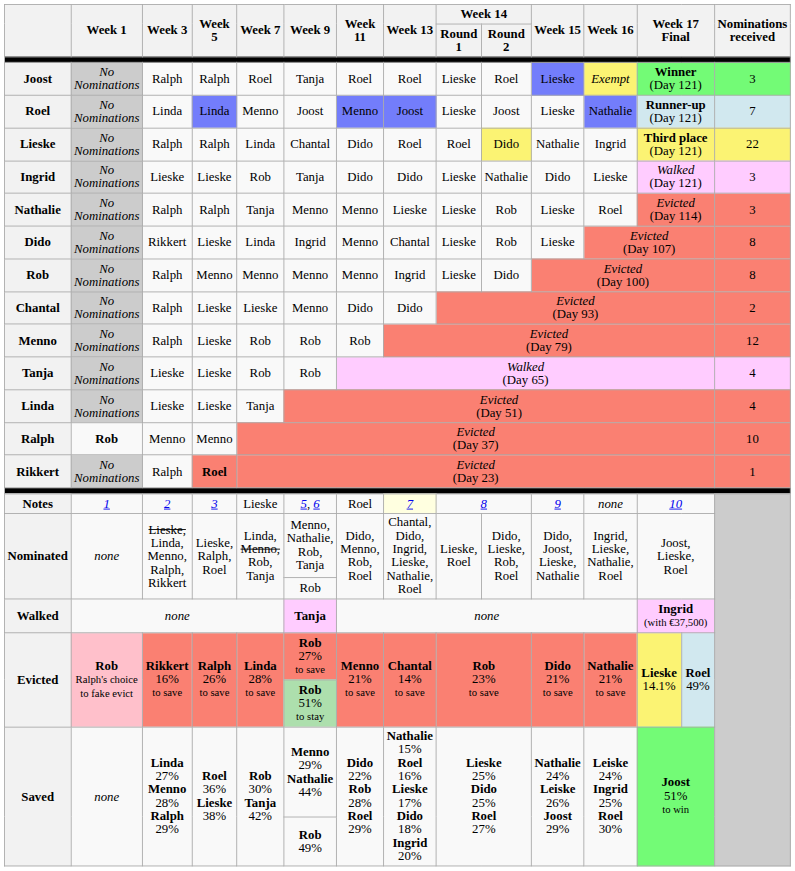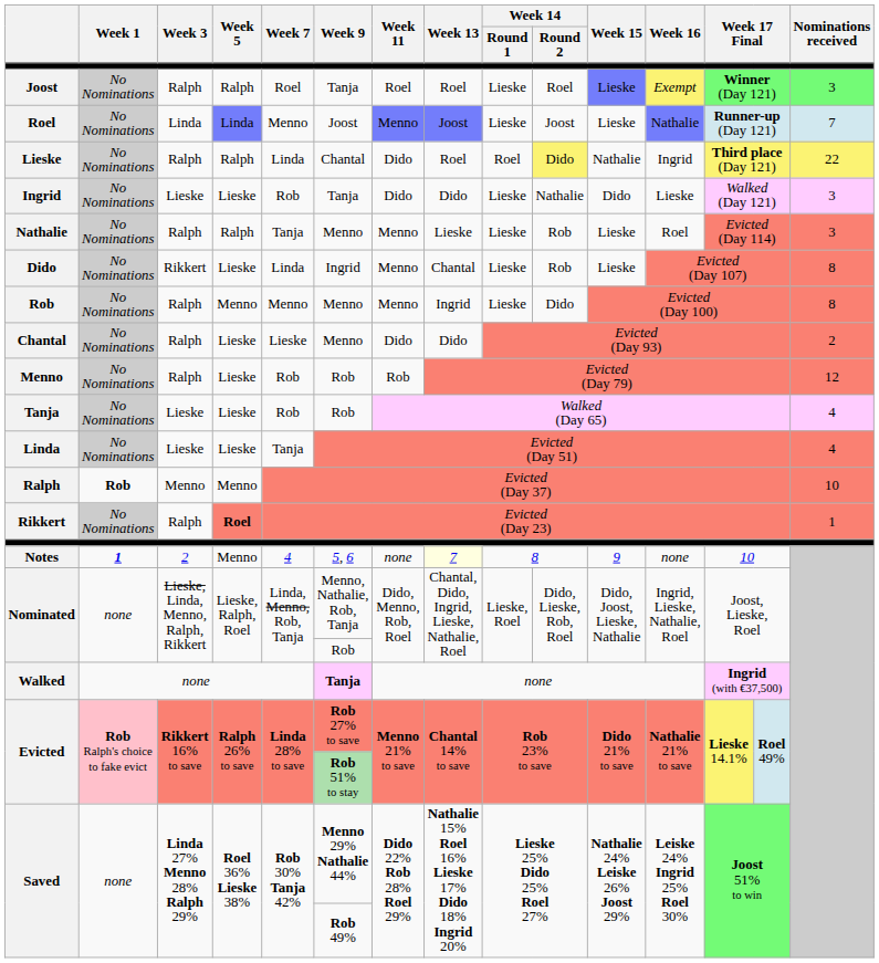 <table class="wikitable" style="text-align:center; font-size:90%; width:100%; line-height:15px;">
 <tr>
 <th style="width:7%" rowspan="2"></th>
 <th style="width:7%" rowspan="2">Week 1</th>
 <th style="width:7%" rowspan="2">Week 3</th>
 <th style="width:7%" rowspan="2">Week 5</th>
 <th style="width:7%" rowspan="2">Week 7</th>
 <th style="width:7%" rowspan="2">Week 9</th>
 <th style="width:7%" rowspan="2">Week 11</th>
 <th style="width:7%" rowspan="2">Week 13</th>
 <th style="width:7%" colspan="2">Week 14</th>
 <th style="width:7%" rowspan="2">Week 15</th>
 <th style="width:7%" rowspan="2">Week 16</th>
 <th style="width:14%" colspan="2" rowspan="2">Week 17<br>Final</th>
 <th style="width:1%" rowspan="2">Nominations received</th>
 </tr>
 <tr>
 <th style="width:7%">Round 1</th>
 <th style="width:7%">Round 2</th>
 </tr>
 <tr>
 <th style="background:#000" colspan="15"></th>
 </tr>
 <tr>
 <th>Joost</th>
 <td style="background:#CCCCCC"><em>No<br>Nominations</em></td>
 <td>Ralph</td>
 <td>Ralph</td>
 <td>Roel</td>
 <td>Tanja</td>
 <td>Roel</td>
 <td>Roel</td>
 <td>Lieske</td>
 <td>Roel</td>
 <td style="background:#737DFB">Lieske</td>
 <td style="background:#FBF373"><em>Exempt</em></td>
 <td style="background:#73FB76" colspan="2"><strong>Winner</strong><br>(Day 121)</td>
 <td style="background:#73FB76">3</td>
 </tr>
 <tr>
 <th>Roel</th>
 <td style="background:#CCCCCC"><em>No<br>Nominations</em></td>
 <td>Linda</td>
 <td style="background:#737DFB">Linda</td>
 <td>Menno</td>
 <td>Joost</td>
 <td style="background:#737DFB">Menno</td>
 <td style="background:#737DFB">Joost</td>
 <td>Lieske</td>
 <td>Joost</td>
 <td>Lieske</td>
 <td style="background:#737DFB">Nathalie</td>
 <td style="background:#D1E8EF" colspan="2"><strong>Runner-up</strong><br>(Day 121)</td>
 <td style="background:#D1E8EF">7</td>
 </tr>
 <tr>
 <th>Lieske</th>
 <td style="background:#CCCCCC"><em>No<br>Nominations</em></td>
 <td>Ralph</td>
 <td>Ralph</td>
 <td>Linda</td>
 <td>Chantal</td>
 <td>Dido</td>
 <td>Roel</td>
 <td>Roel</td>
 <td style="background:#FBF373">Dido</td>
 <td>Nathalie</td>
 <td>Ingrid</td>
 <td style="background:#FBF373" colspan="2"><strong>Third place</strong><br>(Day 121)</td>
 <td style="background:#FBF373">22</td>
 </tr>
 <tr>
 <th>Ingrid</th>
 <td style="background:#CCCCCC"><em>No<br>Nominations</em></td>
 <td>Lieske</td>
 <td>Lieske</td>
 <td>Rob</td>
 <td>Tanja</td>
 <td>Dido</td>
 <td>Dido</td>
 <td>Lieske</td>
 <td>Nathalie</td>
 <td>Dido</td>
 <td>Lieske</td>
 <td style="background:#ffccff" colspan="2"><em>Walked</em><br>(Day 121)</td>
 <td style="background:#ffccff">3</td>
 </tr>
 <tr>
 <th>Nathalie</th>
 <td style="background:#CCCCCC"><em>No<br>Nominations</em></td>
 <td>Ralph</td>
 <td>Ralph</td>
 <td>Tanja</td>
 <td>Menno</td>
 <td>Menno</td>
 <td>Lieske</td>
 <td>Lieske</td>
 <td>Rob</td>
 <td>Lieske</td>
 <td>Roel</td>
 <td style="background:#fa8072" colspan="2"><em>Evicted</em><br>(Day 114)</td>
 <td style="background:#fa8072">3</td>
 </tr>
 <tr>
 <th>Dido</th>
 <td style="background:#CCCCCC"><em>No<br>Nominations</em></td>
 <td>Rikkert</td>
 <td>Lieske</td>
 <td>Linda</td>
 <td>Ingrid</td>
 <td>Menno</td>
 <td>Chantal</td>
 <td>Lieske</td>
 <td>Rob</td>
 <td>Lieske</td>
 <td style="background:#fa8072" colspan="3"><em>Evicted</em><br>(Day 107)</td>
 <td style="background:#fa8072">8</td>
 </tr>
 <tr>
 <th>Rob</th>
 <td style="background:#CCCCCC"><em>No<br>Nominations</em></td>
 <td>Ralph</td>
 <td>Menno</td>
 <td>Menno</td>
 <td>Menno</td>
 <td>Menno</td>
 <td>Ingrid</td>
 <td>Lieske</td>
 <td>Dido</td>
 <td style="background:#fa8072" colspan="4"><em>Evicted</em><br>(Day 100)</td>
 <td style="background:#fa8072">8</td>
 </tr>
 <tr>
 <th>Chantal</th>
 <td style="background:#CCCCCC"><em>No<br>Nominations</em></td>
 <td>Ralph</td>
 <td>Lieske</td>
 <td>Lieske</td>
 <td>Menno</td>
 <td>Dido</td>
 <td>Dido</td>
 <td style="background:#fa8072" colspan="6"><em>Evicted</em><br>(Day 93)</td>
 <td style="background:#fa8072">2</td>
 </tr>
 <tr>
 <th>Menno</th>
 <td style="background:#CCCCCC"><em>No<br>Nominations</em></td>
 <td>Ralph</td>
 <td>Lieske</td>
 <td>Rob</td>
 <td>Rob</td>
 <td>Rob</td>
 <td style="background:#fa8072" colspan="7"><em>Evicted</em><br>(Day 79)</td>
 <td style="background:#fa8072">12</td>
 </tr>
 <tr>
 <th>Tanja</th>
 <td style="background:#CCCCCC"><em>No<br>Nominations</em></td>
 <td>Lieske</td>
 <td>Lieske</td>
 <td>Rob</td>
 <td>Rob</td>
 <td style="background:#ffccff" colspan="8"><em>Walked</em><br>(Day 65)</td>
 <td style="background:#ffccff">4</td>
 </tr>
 <tr>
 <th>Linda</th>
 <td style="background:#CCCCCC"><em>No<br>Nominations</em></td>
 <td>Lieske</td>
 <td>Lieske</td>
 <td>Tanja</td>
 <td style="background:#fa8072" colspan="9"><em>Evicted</em><br>(Day 51)</td>
 <td style="background:#fa8072">4</td>
 </tr>
 <tr>
 <th>Ralph</th>
 <td><strong>Rob</strong></td>
 <td>Menno</td>
 <td>Menno</td>
 <td style="background:#fa8072" colspan="10"><em>Evicted</em><br>(Day 37)</td>
 <td style="background:#fa8072">10</td>
 </tr>
 <tr>
 <th>Rikkert</th>
 <td style="background:#CCCCCC"><em>No<br>Nominations</em></td>
 <td>Ralph</td>
 <td style="background:#fa8072"><strong>Roel</strong></td>
 <td style="background:#fa8072" colspan="10"><em>Evicted</em><br>(Day 23)</td>
 <td style="background:#fa8072">1</td>
 </tr>
 <tr>
 <th style="background:#000" colspan="15"></th>
 </tr>
 <tr>
 <th>Notes</th>
-<td><em><a href='#'>1</a></em></td>
+<td><strong><em><a href='#'>1</a></em></strong></td>
 <td><em><a href='#'>2</a></em></td>
-<td><em><a href='#'>3</a></em></td>
-<td>Lieske</td>
+<td>Menno</td>
+<td><em><a href='#'>4</a></em></td>
 <td><em><a href='#'>5</a></em>, <em><a href='#'>6</a></em></td>
-<td>Roel</td>
+<td><em>none</em></td>
 <td style="background: lightyellow;"><em><a href='#'>7</a></em></td>
 <td colspan="2"><em><a href='#'>8</a></em></td>
 <td><em><a href='#'>9</a></em></td>
 <td><em>none</em></td>
 <td colspan="2"><em><a href='#'>10</a></em></td>
 <td rowspan="8" style="background:#ccc"></td>
 </tr>
 <tr>
 <th rowspan="2">Nominated</th>
 <td rowspan="2"><em>none</em></td>
 <td rowspan="2"><s>Lieske,</s><br>Linda,<br>Menno,<br>Ralph,<br>Rikkert</td>
 <td rowspan="2">Lieske,<br>Ralph,<br>Roel</td>
 <td rowspan="2">Linda,<br><s>Menno,</s><br>Rob,<br>Tanja</td>
 <td>Menno,<br>Nathalie,<br>Rob,<br>Tanja</td>
 <td rowspan="2">Dido,<br>Menno,<br>Rob,<br>Roel</td>
 <td rowspan="2">Chantal,<br>Dido,<br>Ingrid,<br>Lieske,<br>Nathalie,<br>Roel</td>
 <td rowspan="2">Lieske,<br>Roel</td>
 <td rowspan="2">Dido,<br>Lieske,<br>Rob,<br>Roel</td>
 <td rowspan="2">Dido,<br>Joost,<br>Lieske,<br>Nathalie</td>
 <td rowspan="2">Ingrid,<br>Lieske,<br>Nathalie,<br>Roel</td>
 <td colspan="2" rowspan="2">Joost,<br>Lieske,<br>Roel</td>
 </tr>
 <tr>
 <td>Rob</td>
 </tr>
 <tr>
 <th>Walked</th>
 <td colspan="4"><em>none</em></td>
 <td style="background:#ffccff"><strong>Tanja</strong></td>
 <td colspan="6"><em>none</em></td>
 <td style="background:#ffccff" colspan="2"><strong>Ingrid</strong> <br><small>(with €37,500)</small></td>
 </tr>
 <tr>
 <th rowspan="2">Evicted</th>
 <td style="background:#FFC0CB" rowspan="2"><strong>Rob</strong><br><small>Ralph's choice<br>to fake evict</small></td>
 <td style="background:#fa8072" rowspan="2"><strong>Rikkert</strong><br>16%<br><small>to save</small></td>
 <td style="background:#fa8072" rowspan="2"><strong>Ralph</strong><br>26%<br><small>to save</small></td>
 <td style="background:#fa8072" rowspan="2"><strong>Linda</strong><br>28%<br><small>to save</small></td>
 <td style="background:#fa8072"><strong>Rob</strong><br>27%<br><small>to save</small></td>
 <td style="background:#fa8072" rowspan="2"><strong>Menno</strong><br>21%<br><small>to save</small></td>
 <td style="background:#fa8072" rowspan="2"><strong>Chantal</strong><br>14%<br><small>to save</small></td>
 <td style="background:#fa8072" rowspan="2" colspan="2"><strong>Rob</strong><br>23%<br><small>to save</small></td>
 <td style="background:#fa8072" rowspan="2"><strong>Dido</strong><br>21%<br><small>to save</small></td>
 <td style="background:#fa8072" rowspan="2"><strong>Nathalie</strong><br>21%<br><small>to save</small></td>
 <td style="background:#FBF373" rowspan="2"><strong>Lieske</strong><br>14.1%<br><small></small></td>
 <td style="background:#D1E8EF" rowspan="2"><strong>Roel</strong><br>49%<br><small></small></td>
 </tr>
 <tr>
 <td style="background:#ADDFAD"><strong>Rob</strong><br>51%<br><small>to stay</small></td>
 </tr>
 <tr>
 <th rowspan="2">Saved</th>
 <td rowspan="2"><em>none</em></td>
 <td rowspan="2"><strong>Linda</strong><br>27%<br><strong>Menno</strong><br>28%<br><strong>Ralph</strong><br>29%</td>
 <td rowspan="2"><strong>Roel</strong><br>36%<br><strong>Lieske</strong><br>38%</td>
 <td rowspan="2"><strong>Rob</strong><br>30%<br><strong>Tanja</strong><br>42%</td>
 <td><strong>Menno</strong><br>29%<br><strong>Nathalie</strong><br>44%</td>
 <td rowspan="2"><strong>Dido</strong><br>22%<br><strong>Rob</strong><br>28%<br><strong>Roel</strong><br>29%</td>
 <td rowspan="2"><strong>Nathalie</strong><br>15%<br><strong>Roel</strong><br>16%<br><strong>Lieske</strong><br>17%<br><strong>Dido</strong><br>18%<br><strong>Ingrid</strong><br>20%</td>
 <td colspan="2" rowspan="2"><strong>Lieske</strong><br>25%<br><strong>Dido<br></strong>25%<br><strong>Roel</strong><br>27%</td>
 <td rowspan="2"><strong>Nathalie</strong><br>24%<br><strong>Leiske</strong><br>26%<br><strong>Joost</strong><br>29%</td>
 <td rowspan="2"><strong>Leiske</strong><br>24%<br><strong>Ingrid</strong><br>25%<br><strong>Roel</strong><br>30%</td>
 <td style="background:#73FB76" colspan="2" rowspan="2"><strong>Joost</strong><br>51%<br><small>to win</small></td>
 </tr>
 <tr>
 <td><strong>Rob</strong><br>49%</td>
 </tr>
 </table>
